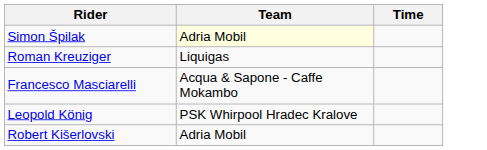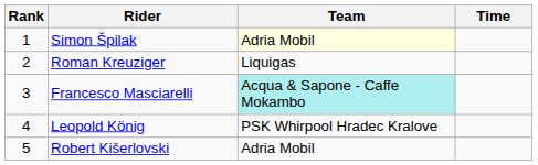 <table class="wikitable">
 <tr>
+<th>Rank</th>
 <th>Rider</th>
 <th>Team</th>
 <th>Time</th>
 </tr>
 <tr>
+<td align=center>1</td>
 <td width=200> <a href='#'>Simon Špilak</a> </td>
 <td width=230 style="background: lightyellow;">Adria Mobil</td>
 <td width=76 align=right></td>
 </tr>
 <tr>
+<td align=center>2</td>
 <td> <a href='#'>Roman Kreuziger</a></td>
 <td>Liquigas</td>
 <td align=right></td>
 </tr>
 <tr>
+<td align=center>3</td>
 <td> <a href='#'>Francesco Masciarelli</a></td>
-<td>Acqua & Sapone - Caffe Mokambo</td>
+<td style="background: paleturquoise;">Acqua & Sapone - Caffe Mokambo</td>
 <td align=right></td>
 </tr>
 <tr>
+<td align=center>4</td>
 <td> <a href='#'>Leopold König</a></td>
 <td>PSK Whirpool Hradec Kralove</td>
 <td align=right></td>
 </tr>
 <tr>
+<td align=center>5</td>
 <td> <a href='#'>Robert Kišerlovski</a></td>
 <td>Adria Mobil</td>
 <td align=right></td>
 </tr>
 </table>
